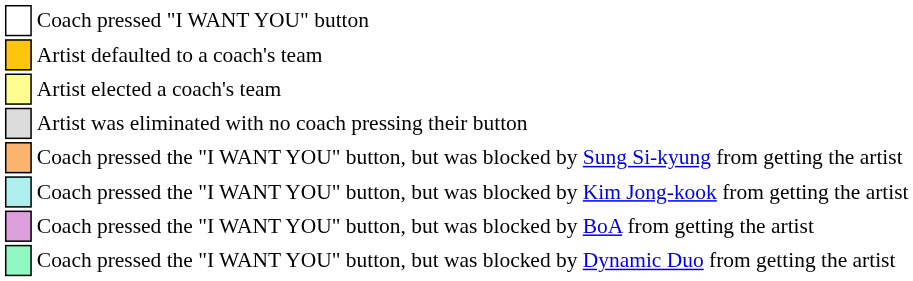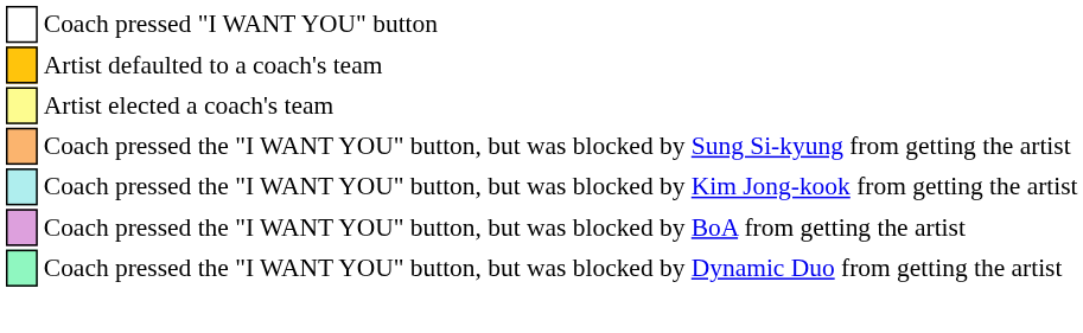 <table class="toccolours" style="font-size: 90%; white-space: nowrap;">
 <tr>
 <td style="background:white; border:1px solid black;"> <strong></strong> </td>
 <td>Coach pressed "I WANT YOU" button</td>
 </tr>
 <tr>
 <td style="background:#ffc40c; border:1px solid black;">    </td>
 <td>Artist defaulted to a coach's team</td>
 </tr>
 <tr>
 <td style="background:#fdfc8f; border:1px solid black;">    </td>
 <td style="padding-right: 8px">Artist elected a coach's team</td>
-</tr>
-<tr>
-<td style="background:#dcdcdc; border:1px solid black;">    </td>
-<td>Artist was eliminated with no coach pressing their button</td>
 </tr>
 <tr>
 <td style="background:#fbb46e; border:1px solid black;"> <strong></strong></td>
 <td>Coach pressed the "I WANT YOU" button, but was blocked by <a href='#'>Sung Si-kyung</a> from getting the artist</td>
 </tr>
 <tr>
 <td style="background:#afeeee; border:1px solid black;"> <strong></strong></td>
 <td>Coach pressed the "I WANT YOU" button, but was blocked by <a href='#'>Kim Jong-kook</a> from getting the artist</td>
 </tr>
 <tr>
 <td style="background:#dda0dd; border:1px solid black;"> <strong></strong></td>
 <td>Coach pressed the "I WANT YOU" button, but was blocked by <a href='#'>BoA</a> from getting the artist</td>
 </tr>
 <tr>
 <td style="background:#8ff7c0; border:1px solid black;"> <strong></strong></td>
 <td>Coach pressed the "I WANT YOU" button, but was blocked by <a href='#'>Dynamic Duo</a> from getting the artist</td>
 </tr>
 </table>
